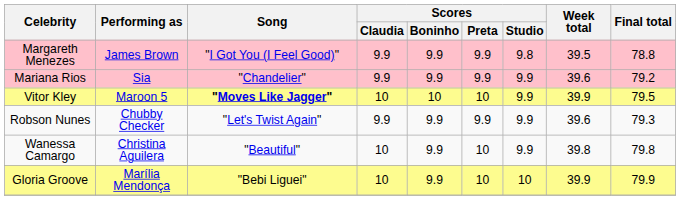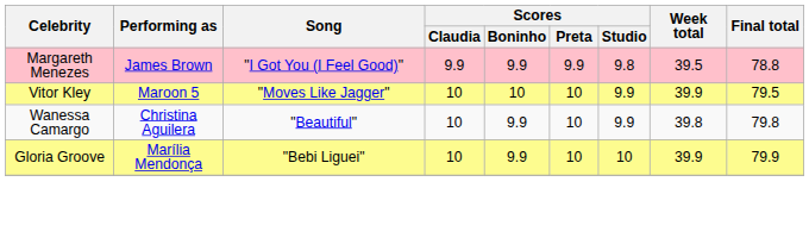 <table class="wikitable" style="font-size:100%; line-height:16px; text-align:center" width="100%">
 <tr>
 <th rowspan=2 width="13.5%">Celebrity</th>
 <th rowspan=2 width="13.5%">Performing as</th>
 <th rowspan=2 width="25.0%">Song</th>
 <th colspan=4 width="24.0%">Scores</th>
 <th rowspan=2 width="09.5%">Week total</th>
 <th rowspan=2 width="09.5%">Final total</th>
 </tr>
 <tr>
 <th width="06.0%">Claudia</th>
 <th width="06.0%">Boninho</th>
 <th width="06.0%">Preta</th>
 <th width="06.0%">Studio</th>
 </tr>
 <tr bgcolor="#ffc0cb">
 <td>Margareth Menezes</td>
 <td><a href='#'>James Brown</a></td>
 <td>"<a href='#'>I Got You (I Feel Good)</a>"</td>
 <td>9.9</td>
 <td>9.9</td>
 <td>9.9</td>
 <td>9.8</td>
 <td>39.5</td>
 <td>78.8</td>
 </tr>
-<tr bgcolor="#ffc0cb">
-<td>Mariana Rios</td>
-<td><a href='#'>Sia</a></td>
-<td>"<a href='#'>Chandelier</a>"</td>
-<td>9.9</td>
-<td>9.9</td>
-<td>9.9</td>
-<td>9.9</td>
-<td>39.6</td>
-<td>79.2</td>
-</tr>
 <tr bgcolor="#fdfc8f">
 <td>Vitor Kley</td>
 <td><a href='#'>Maroon 5</a></td>
-<td><strong>"<a href='#'>Moves Like Jagger</a>"</strong></td>
+<td>"<a href='#'>Moves Like Jagger</a>"</td>
 <td>10</td>
 <td>10</td>
 <td>10</td>
 <td>9.9</td>
 <td>39.9</td>
 <td>79.5</td>
-</tr>
-<tr>
-<td>Robson Nunes</td>
-<td><a href='#'>Chubby Checker</a></td>
-<td>"<a href='#'>Let's Twist Again</a>"</td>
-<td>9.9</td>
-<td>9.9</td>
-<td>9.9</td>
-<td>9.9</td>
-<td>39.6</td>
-<td>79.3</td>
 </tr>
 <tr>
 <td>Wanessa Camargo</td>
 <td><a href='#'>Christina Aguilera</a></td>
 <td>"<a href='#'>Beautiful</a>"</td>
 <td>10</td>
 <td>9.9</td>
 <td>10</td>
 <td>9.9</td>
 <td>39.8</td>
 <td>79.8</td>
 </tr>
 <tr bgcolor="#fdfc8f">
 <td>Gloria Groove</td>
 <td><a href='#'>Marília Mendonça</a></td>
 <td>"Bebi Liguei"</td>
 <td>10</td>
 <td>9.9</td>
 <td>10</td>
 <td>10</td>
 <td>39.9</td>
 <td>79.9</td>
 </tr>
 <tr>
 </tr>
 </table>
